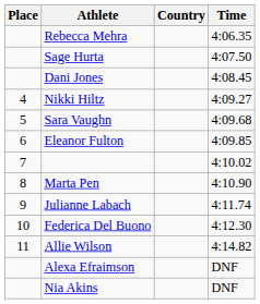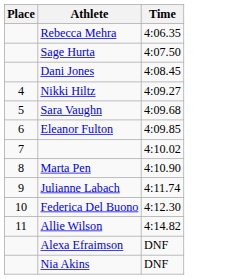 <table class="wikitable">
 <tr>
 <th>Place</th>
 <th>Athlete</th>
-<th>Country</th>
 <th>Time</th>
 </tr>
 <tr>
 <td align=center></td>
 <td><a href='#'>Rebecca Mehra</a></td>
-<td></td>
 <td>4:06.35</td>
 </tr>
 <tr>
 <td align=center></td>
 <td><a href='#'>Sage Hurta</a></td>
-<td></td>
 <td>4:07.50</td>
 </tr>
 <tr>
 <td align=center></td>
 <td><a href='#'>Dani Jones</a></td>
-<td></td>
 <td>4:08.45</td>
 </tr>
 <tr>
 <td align=center>4</td>
 <td><a href='#'>Nikki Hiltz</a></td>
-<td></td>
 <td>4:09.27</td>
 </tr>
 <tr>
 <td align=center>5</td>
 <td><a href='#'>Sara Vaughn</a></td>
-<td></td>
 <td>4:09.68</td>
 </tr>
 <tr>
 <td align=center>6</td>
 <td><a href='#'>Eleanor Fulton</a></td>
-<td></td>
 <td>4:09.85</td>
 </tr>
 <tr>
 <td align=center>7</td>
-<td></td>
 <td></td>
 <td>4:10.02</td>
 </tr>
 <tr>
 <td align=center>8</td>
 <td><a href='#'>Marta Pen</a></td>
-<td></td>
 <td>4:10.90</td>
 </tr>
 <tr>
 <td align=center>9</td>
 <td><a href='#'>Julianne Labach</a></td>
-<td></td>
 <td>4:11.74</td>
 </tr>
 <tr>
 <td align=center>10</td>
 <td><a href='#'>Federica Del Buono</a></td>
-<td></td>
 <td>4:12.30</td>
 </tr>
 <tr>
 <td align=center>11</td>
 <td><a href='#'>Allie Wilson</a></td>
-<td></td>
 <td>4:14.82</td>
 </tr>
 <tr>
 <td align=center></td>
 <td><a href='#'>Alexa Efraimson</a></td>
-<td></td>
 <td>DNF</td>
 </tr>
 <tr>
 <td align=center></td>
 <td><a href='#'>Nia Akins</a></td>
-<td></td>
 <td>DNF</td>
 </tr>
 </table>
